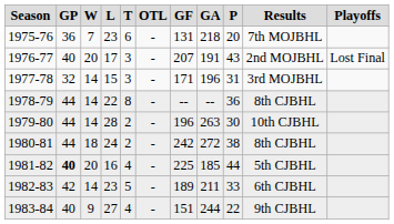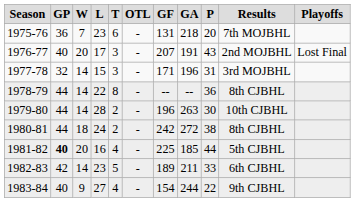 <table class="wikitable">
 <tr align="center"  bgcolor="#dddddd">
 <td><strong>Season</strong></td>
 <td><strong>GP</strong></td>
 <td><strong>W</strong></td>
 <td><strong>L</strong></td>
 <td><strong>T</strong></td>
 <td><strong>OTL</strong></td>
 <td><strong>GF</strong></td>
 <td><strong>GA</strong></td>
 <td><strong>P</strong></td>
 <td><strong>Results</strong></td>
 <td><strong>Playoffs</strong></td>
 </tr>
 <tr align="center">
 <td>1975-76</td>
 <td>36</td>
 <td>7</td>
 <td>23</td>
 <td>6</td>
 <td>-</td>
 <td>131</td>
 <td>218</td>
 <td>20</td>
 <td>7th MOJBHL</td>
 <td></td>
 </tr>
 <tr align="center">
 <td>1976-77</td>
 <td>40</td>
 <td>20</td>
 <td>17</td>
 <td>3</td>
 <td>-</td>
 <td>207</td>
 <td>191</td>
 <td>43</td>
 <td>2nd MOJBHL</td>
 <td>Lost Final</td>
 </tr>
 <tr align="center">
 <td>1977-78</td>
 <td>32</td>
 <td>14</td>
 <td>15</td>
 <td>3</td>
 <td>-</td>
 <td>171</td>
 <td>196</td>
 <td>31</td>
 <td>3rd MOJBHL</td>
 <td></td>
 </tr>
 <tr align="center" bgcolor="#eeeeee">
 <td>1978-79</td>
 <td>44</td>
 <td>14</td>
 <td>22</td>
 <td>8</td>
 <td>-</td>
 <td>--</td>
 <td>--</td>
 <td>36</td>
 <td>8th CJBHL</td>
 <td></td>
 </tr>
 <tr align="center" bgcolor="#eeeeee">
 <td>1979-80</td>
 <td>44</td>
 <td>14</td>
 <td>28</td>
 <td>2</td>
 <td>-</td>
 <td>196</td>
 <td>263</td>
 <td>30</td>
 <td>10th CJBHL</td>
 <td></td>
 </tr>
 <tr align="center" bgcolor="#eeeeee">
 <td>1980-81</td>
 <td>44</td>
 <td>18</td>
 <td>24</td>
 <td>2</td>
 <td>-</td>
 <td>242</td>
 <td>272</td>
 <td>38</td>
 <td>8th CJBHL</td>
 <td></td>
 </tr>
 <tr align="center" bgcolor="#eeeeee">
 <td>1981-82</td>
 <td><strong>40</strong></td>
 <td>20</td>
 <td>16</td>
 <td>4</td>
 <td>-</td>
 <td>225</td>
 <td>185</td>
 <td>44</td>
 <td>5th CJBHL</td>
 <td></td>
 </tr>
 <tr align="center" bgcolor="#eeeeee">
 <td>1982-83</td>
 <td>42</td>
 <td>14</td>
 <td>23</td>
 <td>5</td>
 <td>-</td>
 <td>189</td>
 <td>211</td>
 <td>33</td>
 <td>6th CJBHL</td>
 <td></td>
 </tr>
 <tr align="center" bgcolor="#eeeeee">
 <td>1983-84</td>
 <td>40</td>
 <td>9</td>
 <td>27</td>
 <td>4</td>
 <td>-</td>
-<td>151</td>
+<td>154</td>
 <td>244</td>
 <td>22</td>
 <td>9th CJBHL</td>
 <td></td>
 </tr>
 </table>
